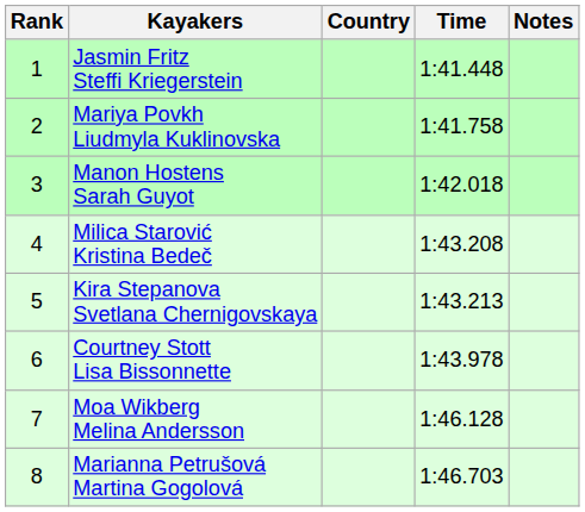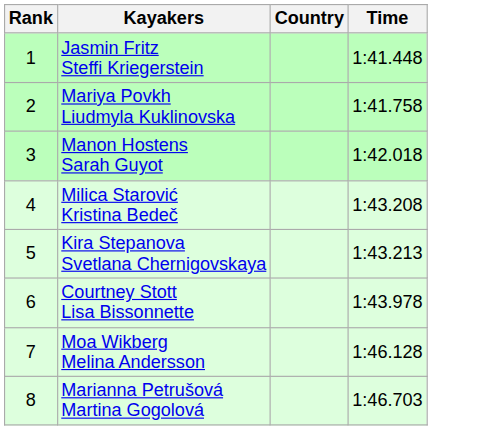 <table class="wikitable" style="text-align:center">
 <tr>
 <th>Rank</th>
 <th>Kayakers</th>
 <th>Country</th>
 <th>Time</th>
-<th>Notes</th>
 </tr>
 <tr bgcolor=bbffbb>
 <td>1</td>
 <td align="left"><a href='#'>Jasmin Fritz</a><br><a href='#'>Steffi Kriegerstein</a></td>
 <td align="left"></td>
 <td>1:41.448</td>
-<td></td>
 </tr>
 <tr bgcolor=bbffbb>
 <td>2</td>
 <td align="left"><a href='#'>Mariya Povkh</a><br><a href='#'>Liudmyla Kuklinovska</a></td>
 <td align="left"></td>
 <td>1:41.758</td>
-<td></td>
 </tr>
 <tr bgcolor=bbffbb>
 <td>3</td>
 <td align="left"><a href='#'>Manon Hostens</a><br><a href='#'>Sarah Guyot</a></td>
 <td align="left"></td>
 <td>1:42.018</td>
-<td></td>
 </tr>
 <tr bgcolor=ddffdd>
 <td>4</td>
 <td align="left"><a href='#'>Milica Starović</a><br><a href='#'>Kristina Bedeč</a></td>
 <td align="left"></td>
 <td>1:43.208</td>
-<td></td>
 </tr>
 <tr bgcolor=ddffdd>
 <td>5</td>
 <td align="left"><a href='#'>Kira Stepanova</a><br><a href='#'>Svetlana Chernigovskaya</a></td>
 <td align="left"></td>
 <td>1:43.213</td>
-<td></td>
 </tr>
 <tr bgcolor=ddffdd>
 <td>6</td>
 <td align="left"><a href='#'>Courtney Stott</a><br><a href='#'>Lisa Bissonnette</a></td>
 <td align="left"></td>
 <td>1:43.978</td>
-<td></td>
 </tr>
 <tr bgcolor=ddffdd>
 <td>7</td>
 <td align="left"><a href='#'>Moa Wikberg</a><br><a href='#'>Melina Andersson</a></td>
 <td align="left"></td>
 <td>1:46.128</td>
-<td></td>
 </tr>
 <tr bgcolor=ddffdd>
 <td>8</td>
 <td align="left"><a href='#'>Marianna Petrušová</a><br><a href='#'>Martina Gogolová</a></td>
 <td align="left"></td>
 <td>1:46.703</td>
-<td></td>
 </tr>
 </table>
